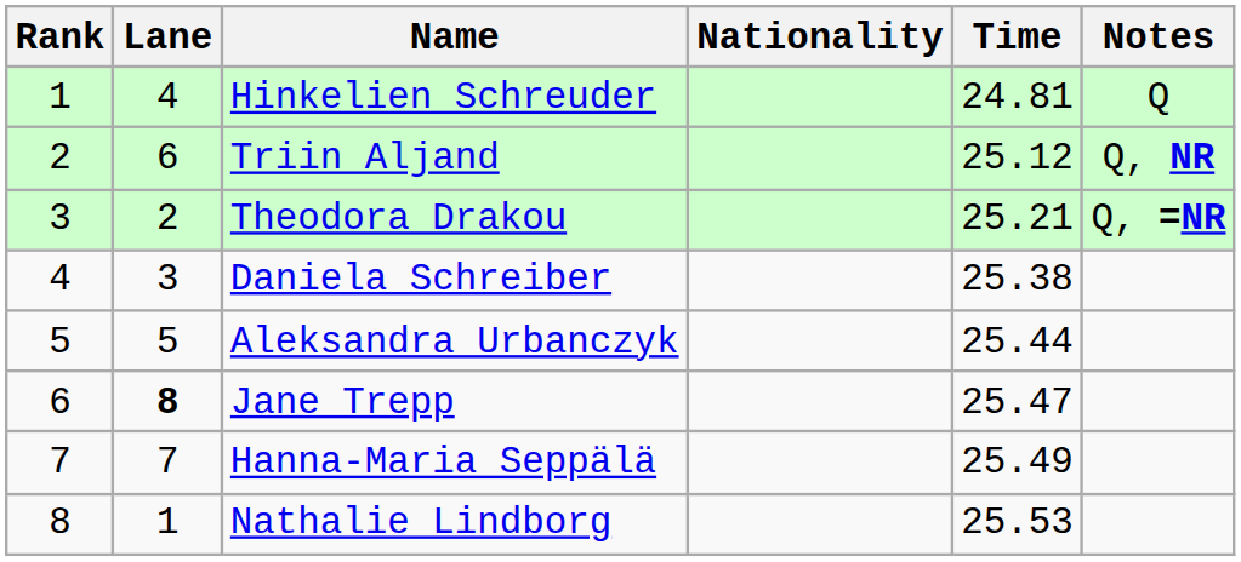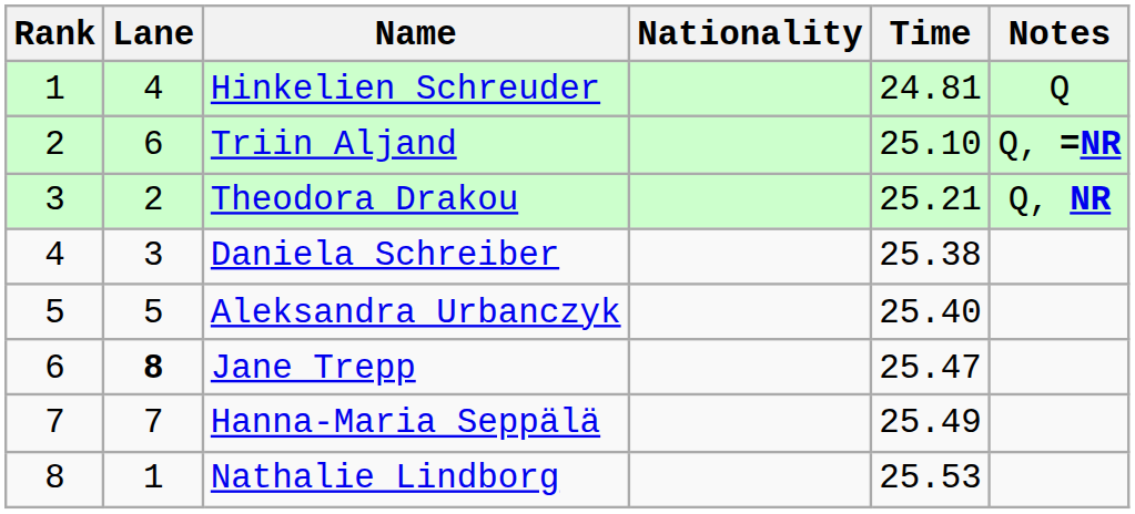 <table class="wikitable sortable" style="text-align:center">
 <tr>
 <th>Rank</th>
 <th>Lane</th>
 <th>Name</th>
 <th>Nationality</th>
 <th>Time</th>
 <th>Notes</th>
 </tr>
 <tr bgcolor=ccffcc>
 <td>1</td>
 <td>4</td>
 <td align=left><a href='#'>Hinkelien Schreuder</a></td>
 <td align=left></td>
 <td>24.81</td>
 <td>Q</td>
 </tr>
 <tr bgcolor=ccffcc>
 <td>2</td>
 <td>6</td>
 <td align=left><a href='#'>Triin Aljand</a></td>
 <td align=left></td>
-<td>25.12</td>
-<td>Q, <strong><a href='#'>NR</a></strong></td>
+<td>25.10</td>
+<td>Q, <strong>=<a href='#'>NR</a></strong></td>
 </tr>
 <tr bgcolor=ccffcc>
 <td>3</td>
 <td>2</td>
 <td align=left><a href='#'>Theodora Drakou</a></td>
 <td align=left></td>
 <td>25.21</td>
-<td>Q, <strong>=<a href='#'>NR</a></strong></td>
+<td>Q, <strong><a href='#'>NR</a></strong></td>
 </tr>
 <tr>
 <td>4</td>
 <td>3</td>
 <td align=left><a href='#'>Daniela Schreiber</a></td>
 <td align=left></td>
 <td>25.38</td>
 <td></td>
 </tr>
 <tr>
 <td>5</td>
 <td>5</td>
 <td align=left><a href='#'>Aleksandra Urbanczyk</a></td>
 <td align=left></td>
-<td>25.44</td>
+<td>25.40</td>
 <td></td>
 </tr>
 <tr>
 <td>6</td>
 <td><strong>8</strong></td>
 <td align=left><a href='#'>Jane Trepp</a></td>
 <td align=left></td>
 <td>25.47</td>
 <td></td>
 </tr>
 <tr>
 <td>7</td>
 <td>7</td>
 <td align=left><a href='#'>Hanna-Maria Seppälä</a></td>
 <td align=left></td>
 <td>25.49</td>
 <td></td>
 </tr>
 <tr>
 <td>8</td>
 <td>1</td>
 <td align=left><a href='#'>Nathalie Lindborg</a></td>
 <td align=left></td>
 <td>25.53</td>
 <td></td>
 </tr>
 </table>
